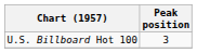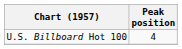 <table class="wikitable">
 <tr>
 <th align="left">Chart (1957)</th>
 <th align="center">Peak<br>position</th>
 </tr>
 <tr>
 <td align="left">U.S. <em>Billboard</em> Hot 100</td>
-<td align="center">3</td>
+<td align="center">4</td>
 </tr>
 <tr>
 </tr>
 </table>
